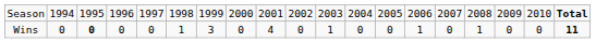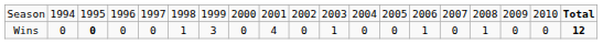 <table class="wikitable sortable">
 <tr>
 <td>Season</td>
 <td>1994</td>
 <td>1995</td>
 <td>1996</td>
 <td>1997</td>
 <td>1998</td>
 <td>1999</td>
 <td>2000</td>
 <td>2001</td>
 <td>2002</td>
 <td>2003</td>
 <td>2004</td>
 <td>2005</td>
 <td>2006</td>
 <td>2007</td>
 <td>2008</td>
 <td>2009</td>
 <td>2010</td>
 <td><strong>Total</strong></td>
 </tr>
 <tr align=center>
 <td>Wins</td>
 <td>0</td>
 <td><strong>0</strong></td>
 <td>0</td>
 <td>0</td>
 <td>1</td>
 <td>3</td>
 <td>0</td>
 <td>4</td>
 <td>0</td>
 <td>1</td>
 <td>0</td>
 <td>0</td>
 <td>1</td>
 <td>0</td>
 <td>1</td>
 <td>0</td>
 <td>0</td>
-<td><strong>11</strong></td>
+<td><strong>12</strong></td>
 </tr>
 </table>
